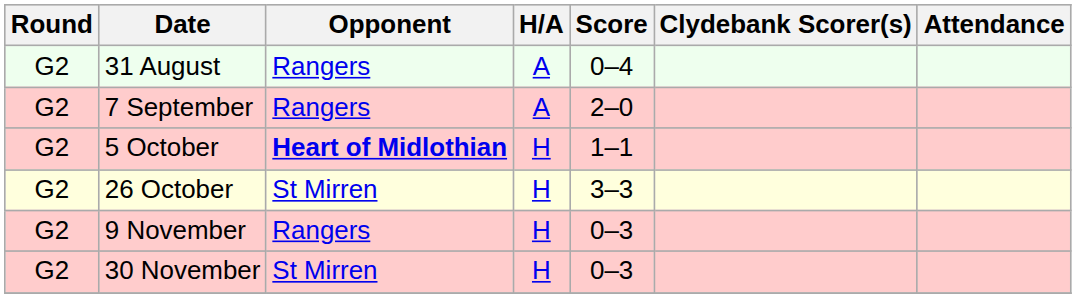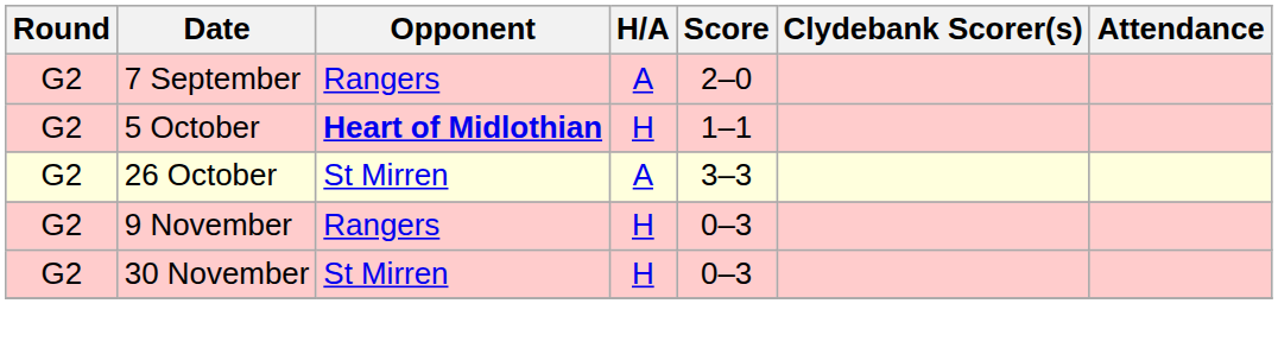 <table class="wikitable" style="text-align:center">
 <tr>
 <th>Round</th>
 <th>Date</th>
 <th>Opponent</th>
 <th>H/A</th>
 <th>Score</th>
 <th>Clydebank Scorer(s)</th>
 <th>Attendance</th>
-</tr>
-<tr bgcolor=#EEFFEE>
-<td>G2</td>
-<td align=left>31 August</td>
-<td align=left><a href='#'>Rangers</a></td>
-<td><a href='#'>A</a></td>
-<td>0–4</td>
-<td align=left></td>
-<td></td>
 </tr>
 <tr bgcolor=#FFCCCC>
 <td>G2</td>
 <td align=left>7 September</td>
 <td align=left><a href='#'>Rangers</a></td>
 <td><a href='#'>A</a></td>
 <td>2–0</td>
 <td align=left></td>
 <td></td>
 </tr>
 <tr bgcolor=#FFCCCC>
 <td>G2</td>
 <td align=left>5 October</td>
 <td align=left><strong><a href='#'>Heart of Midlothian</a></strong></td>
 <td><a href='#'>H</a></td>
 <td>1–1</td>
 <td align=left></td>
 <td></td>
 </tr>
 <tr bgcolor=#FFFFDD>
 <td>G2</td>
 <td align=left>26 October</td>
 <td align=left><a href='#'>St Mirren</a></td>
-<td><a href='#'>H</a></td>
+<td><a href='#'>A</a></td>
 <td>3–3</td>
 <td align=left></td>
 <td></td>
 </tr>
 <tr bgcolor=#FFCCCC>
 <td>G2</td>
 <td align=left>9 November</td>
 <td align=left><a href='#'>Rangers</a></td>
 <td><a href='#'>H</a></td>
 <td>0–3</td>
 <td align=left></td>
 <td></td>
 </tr>
 <tr bgcolor=#FFCCCC>
 <td>G2</td>
 <td align=left>30 November</td>
 <td align=left><a href='#'>St Mirren</a></td>
 <td><a href='#'>H</a></td>
 <td>0–3</td>
 <td align=left></td>
 <td></td>
 </tr>
 <tr>
 </tr>
 </table>
